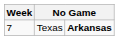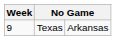 <table class="wikitable" style="font-size:95%">
 <tr>
 <th>Week</th>
 <th colspan="10">No Game</th>
 </tr>
 <tr>
-<td>7</td>
+<td>9</td>
 <td>Texas</td>
-<td><strong>Arkansas</strong></td>
+<td>Arkansas</td>
 </tr>
 </table>
